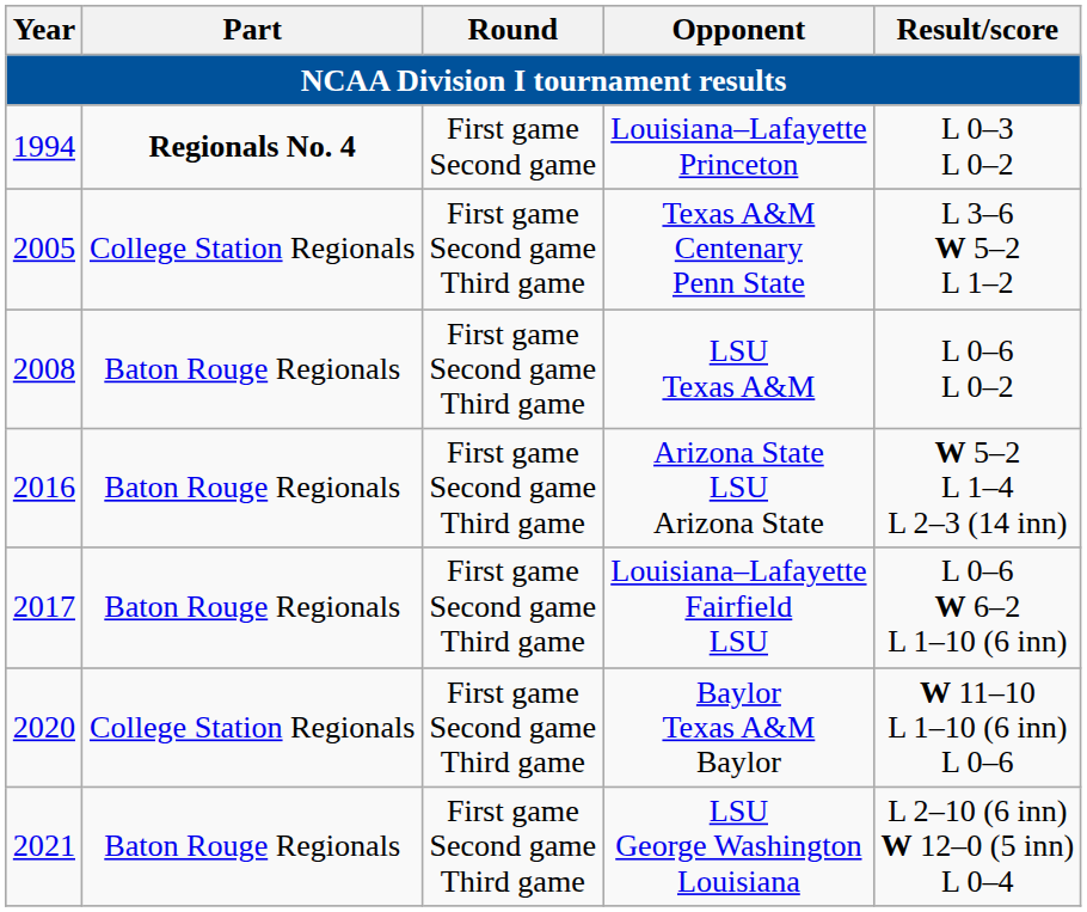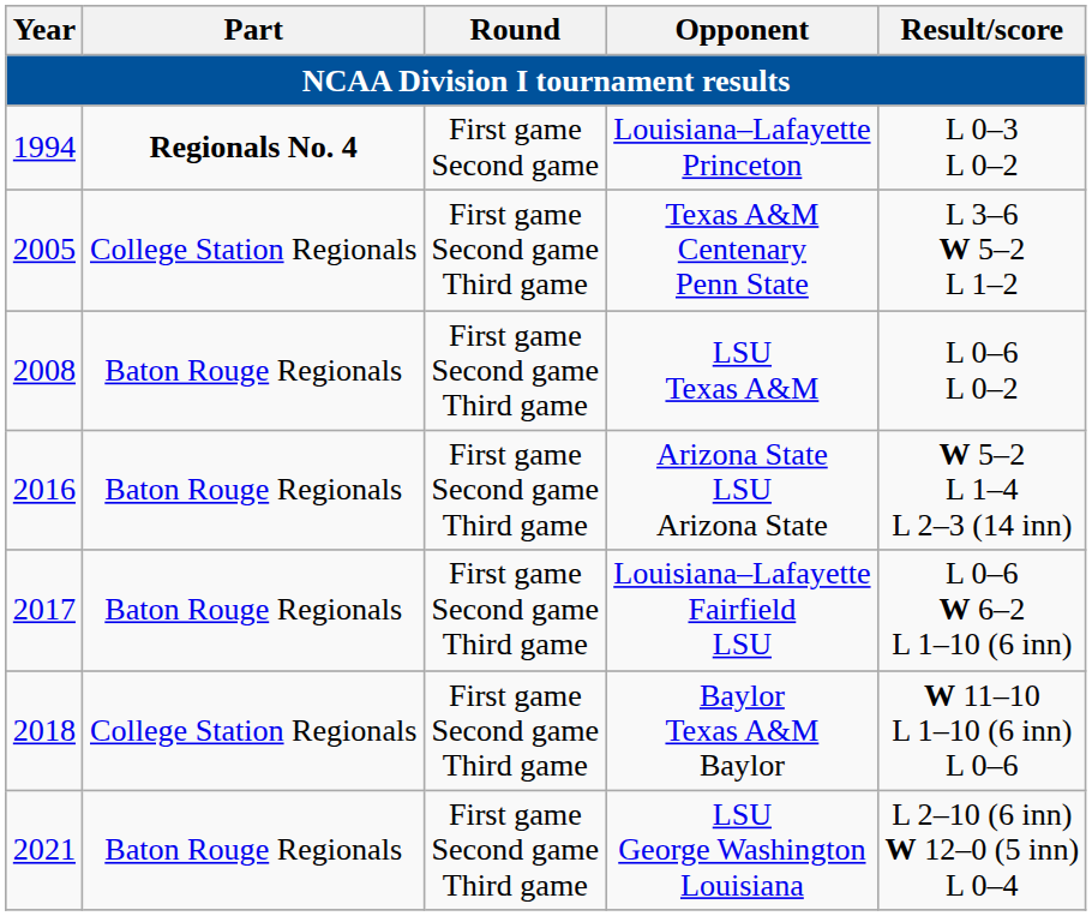 <table class="wikitable">
 <tr>
 <th>Year</th>
 <th>Part</th>
 <th>Round</th>
 <th>Opponent</th>
 <th>Result/score</th>
 </tr>
 <tr>
 <th colspan=5 style="background:#00529B; color: white;">NCAA Division I tournament results</th>
 </tr>
 <tr align="center">
 <td><a href='#'>1994</a></td>
 <td><strong>Regionals No. 4</strong></td>
 <td>First game<br>Second game</td>
 <td><a href='#'>Louisiana–Lafayette</a><br><a href='#'>Princeton</a></td>
 <td>L 0–3<br>L 0–2</td>
 </tr>
 <tr align="center">
 <td><a href='#'>2005</a></td>
 <td><a href='#'>College Station</a> Regionals</td>
 <td>First game<br>Second game<br>Third game</td>
 <td><a href='#'>Texas A&M</a><br><a href='#'>Centenary</a><br><a href='#'>Penn State</a></td>
 <td>L 3–6<br><strong>W</strong> 5–2<br>L 1–2</td>
 </tr>
 <tr align="center">
 <td><a href='#'>2008</a></td>
 <td><a href='#'>Baton Rouge</a> Regionals</td>
 <td>First game<br>Second game<br>Third game</td>
 <td><a href='#'>LSU</a><br><a href='#'>Texas A&M</a></td>
 <td>L 0–6<br>L 0–2</td>
 </tr>
 <tr align="center">
 <td><a href='#'>2016</a></td>
 <td><a href='#'>Baton Rouge</a> Regionals</td>
 <td>First game<br>Second game<br>Third game</td>
 <td><a href='#'>Arizona State</a><br><a href='#'>LSU</a><br>Arizona State</td>
 <td><strong>W</strong> 5–2<br>L 1–4<br> L 2–3 (14 inn)</td>
 </tr>
 <tr align="center">
 <td><a href='#'>2017</a></td>
 <td><a href='#'>Baton Rouge</a> Regionals</td>
 <td>First game<br>Second game<br>Third game</td>
 <td><a href='#'>Louisiana–Lafayette</a><br><a href='#'>Fairfield</a><br><a href='#'>LSU</a></td>
 <td>L 0–6<br><strong>W</strong> 6–2<br> L 1–10 (6 inn)</td>
 </tr>
 <tr align="center">
-<td><a href='#'>2020</a></td>
+<td><a href='#'>2018</a></td>
 <td><a href='#'>College Station</a> Regionals</td>
 <td>First game<br>Second game<br>Third game</td>
 <td><a href='#'>Baylor</a><br><a href='#'>Texas A&M</a><br>Baylor</td>
 <td><strong>W</strong> 11–10<br>L 1–10 (6 inn)<br> L 0–6</td>
 </tr>
 <tr align="center">
 <td><a href='#'>2021</a></td>
 <td><a href='#'>Baton Rouge</a> Regionals</td>
 <td>First game<br>Second game<br>Third game</td>
 <td><a href='#'>LSU</a><br><a href='#'>George Washington</a><br><a href='#'>Louisiana</a></td>
 <td>L 2–10 (6 inn)<br><strong>W</strong> 12–0 (5 inn)<br> L 0–4</td>
 </tr>
 </table>
